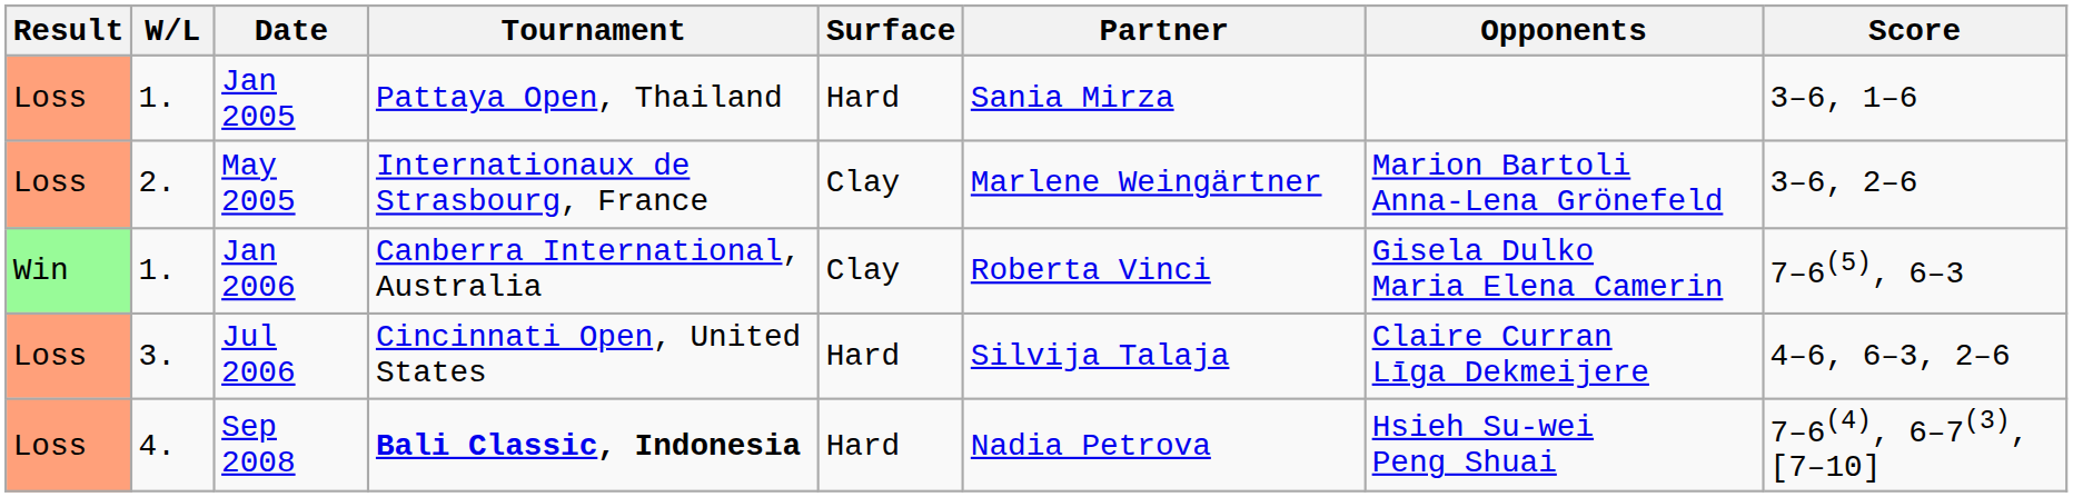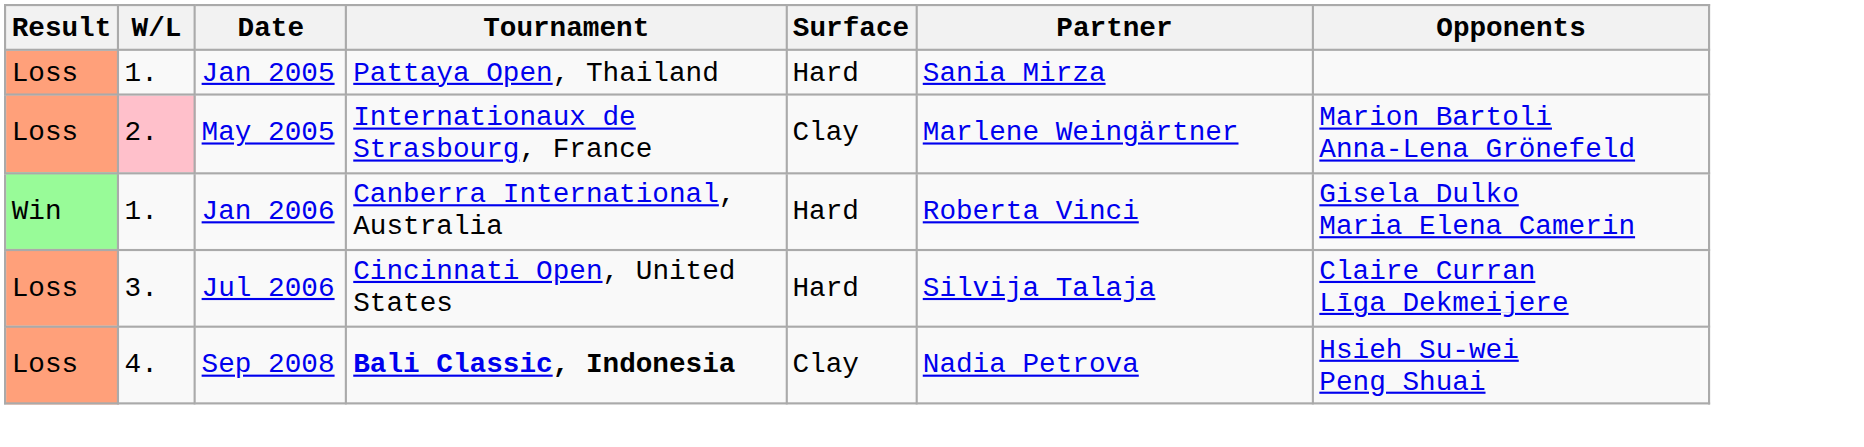 <table class="sortable wikitable">
 <tr>
 <th style="width:40px">Result</th>
 <th style="width:30px" class="unsortable">W/L</th>
 <th style="width:65px">Date</th>
 <th style="width:200px">Tournament</th>
 <th style="width:55px">Surface</th>
 <th style="width:180px">Partner</th>
 <th style="width:180px">Opponents</th>
-<th style="width:140px" class="unsortable">Score</th>
 </tr>
 <tr>
 <td style="background:#ffa07a;">Loss</td>
 <td>1.</td>
 <td><a href='#'>Jan 2005</a></td>
 <td><a href='#'>Pattaya Open</a>, Thailand</td>
 <td>Hard</td>
 <td> <a href='#'>Sania Mirza</a></td>
 <td></td>
-<td>3–6, 1–6</td>
 </tr>
 <tr>
 <td style="background:#ffa07a;">Loss</td>
-<td>2.</td>
+<td style="background: pink;">2.</td>
 <td><a href='#'>May 2005</a></td>
 <td><a href='#'>Internationaux de Strasbourg</a>, France</td>
 <td>Clay</td>
 <td> <a href='#'>Marlene Weingärtner</a></td>
 <td> <a href='#'>Marion Bartoli</a> <br>  <a href='#'>Anna-Lena Grönefeld</a></td>
-<td>3–6, 2–6</td>
 </tr>
 <tr>
 <td style="background:#98fb98;">Win</td>
 <td>1.</td>
 <td><a href='#'>Jan 2006</a></td>
 <td><a href='#'>Canberra International</a>, Australia</td>
-<td>Clay</td>
+<td>Hard</td>
 <td> <a href='#'>Roberta Vinci</a></td>
 <td> <a href='#'>Gisela Dulko</a> <br>  <a href='#'>Maria Elena Camerin</a></td>
-<td>7–6<sup>(5)</sup>, 6–3</td>
 </tr>
 <tr>
 <td style="background:#ffa07a;">Loss</td>
 <td>3.</td>
 <td><a href='#'>Jul 2006</a></td>
 <td><a href='#'>Cincinnati Open</a>, United States</td>
 <td>Hard</td>
 <td> <a href='#'>Silvija Talaja</a></td>
 <td> <a href='#'>Claire Curran</a> <br>  <a href='#'>Līga Dekmeijere</a></td>
-<td>4–6, 6–3, 2–6</td>
 </tr>
 <tr>
 <td style="background:#ffa07a;">Loss</td>
 <td>4.</td>
 <td><a href='#'>Sep 2008</a></td>
 <td><strong><a href='#'>Bali Classic</a>, Indonesia</strong></td>
-<td>Hard</td>
+<td>Clay</td>
 <td> <a href='#'>Nadia Petrova</a></td>
 <td> <a href='#'>Hsieh Su-wei</a> <br>  <a href='#'>Peng Shuai</a></td>
-<td>7–6<sup>(4)</sup>, 6–7<sup>(3)</sup>, [7–10]</td>
 </tr>
 </table>
